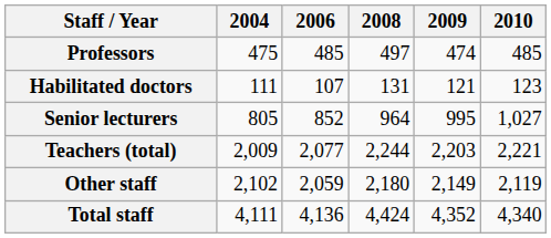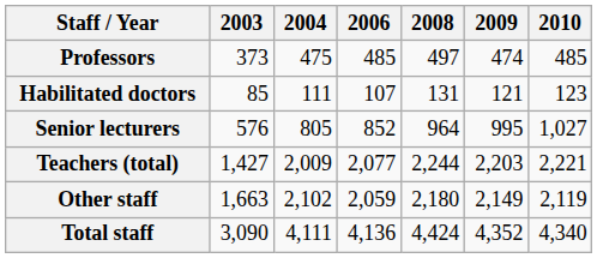 <table class="wikitable" style="font-size: 85%; width:60%; text-align: right;">
 <tr>
 <th>Staff / Year</th>
+<th>2003</th>
 <th>2004</th>
 <th>2006</th>
 <th>2008</th>
 <th>2009</th>
 <th>2010</th>
 </tr>
 <tr>
 <th>Professors</th>
+<td>373</td>
 <td>475</td>
 <td>485</td>
 <td>497</td>
 <td>474</td>
 <td>485</td>
 </tr>
 <tr>
 <th>Habilitated doctors</th>
+<td>85</td>
 <td>111</td>
 <td>107</td>
 <td>131</td>
 <td>121</td>
 <td>123</td>
 </tr>
 <tr>
 <th>Senior lecturers</th>
+<td>576</td>
 <td>805</td>
 <td>852</td>
 <td>964</td>
 <td>995</td>
 <td>1,027</td>
 </tr>
 <tr>
 <th>Teachers (total)</th>
+<td>1,427</td>
 <td>2,009</td>
 <td>2,077</td>
 <td>2,244</td>
 <td>2,203</td>
 <td>2,221</td>
 </tr>
 <tr>
 <th>Other staff</th>
+<td>1,663</td>
 <td>2,102</td>
 <td>2,059</td>
 <td>2,180</td>
 <td>2,149</td>
 <td>2,119</td>
 </tr>
 <tr>
 <th>Total staff</th>
+<td>3,090</td>
 <td>4,111</td>
 <td>4,136</td>
 <td>4,424</td>
 <td>4,352</td>
 <td>4,340</td>
 </tr>
 </table>
